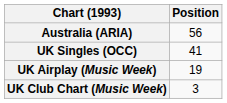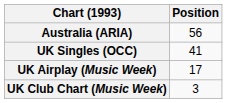 <table class="wikitable sortable plainrowheaders" style="text-align:center">
 <tr>
 <th>Chart (1993)</th>
 <th>Position</th>
 </tr>
 <tr>
 <th scope="row">Australia (ARIA)</th>
 <td>56</td>
 </tr>
 <tr>
 <th scope="row">UK Singles (OCC)</th>
 <td>41</td>
 </tr>
 <tr>
 <th scope="row">UK Airplay (<em>Music Week</em>)</th>
-<td>19</td>
+<td>17</td>
 </tr>
 <tr>
 <th scope="row">UK Club Chart (<em>Music Week</em>)</th>
 <td>3</td>
 </tr>
 </table>
